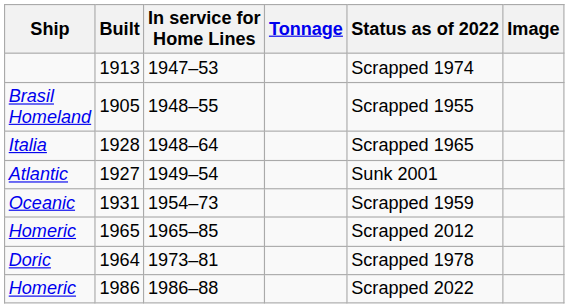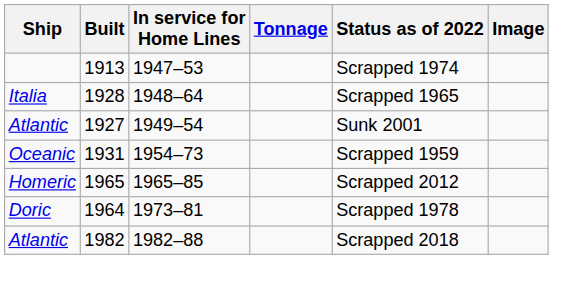 <table class="wikitable">
 <tr>
 <th>Ship</th>
 <th>Built</th>
 <th>In service for<br>Home Lines</th>
 <th><a href='#'>Tonnage</a></th>
 <th>Status as of 2022</th>
 <th>Image</th>
 </tr>
 <tr>
 <td></td>
 <td>1913</td>
 <td>1947–53</td>
 <td style="text-align:Right;"></td>
 <td>Scrapped 1974</td>
-<td></td>
-</tr>
-<tr>
-<td><a href='#'><em>Brasil</em></a><br><a href='#'><em>Homeland</em></a></td>
-<td>1905</td>
-<td>1948–55</td>
-<td style="text-align:Right;"></td>
-<td>Scrapped 1955</td>
 <td></td>
 </tr>
 <tr>
 <td><a href='#'><em>Italia</em></a></td>
 <td>1928</td>
 <td>1948–64</td>
 <td style="text-align:Right;"></td>
 <td>Scrapped 1965</td>
 <td></td>
 </tr>
 <tr>
 <td><a href='#'><em>Atlantic</em></a></td>
 <td>1927</td>
 <td>1949–54</td>
 <td style="text-align:Right;"></td>
 <td>Sunk 2001</td>
 <td></td>
 </tr>
 <tr>
 <td><a href='#'><em>Oceanic</em></a></td>
 <td>1931</td>
 <td>1954–73</td>
 <td style="text-align:Right;"></td>
 <td>Scrapped 1959</td>
 <td></td>
 </tr>
 <tr>
 <td><a href='#'><em>Homeric</em></a></td>
 <td>1965</td>
 <td>1965–85</td>
 <td style="text-align:Right;"></td>
 <td>Scrapped 2012</td>
 <td></td>
 </tr>
 <tr>
 <td><a href='#'><em>Doric</em></a></td>
 <td>1964</td>
 <td>1973–81</td>
 <td style="text-align:Right;"></td>
 <td>Scrapped 1978</td>
 <td></td>
 </tr>
 <tr>
-<td><a href='#'><em>Homeric</em></a></td>
-<td>1986</td>
-<td>1986–88</td>
-<td style="text-align:Center;"></td>
-<td>Scrapped 2022</td>
+<td><a href='#'><em>Atlantic</em></a></td>
+<td>1982</td>
+<td>1982–88</td>
+<td style="text-align:Right;"></td>
+<td>Scrapped 2018</td>
 <td></td>
 </tr>
 </table>
